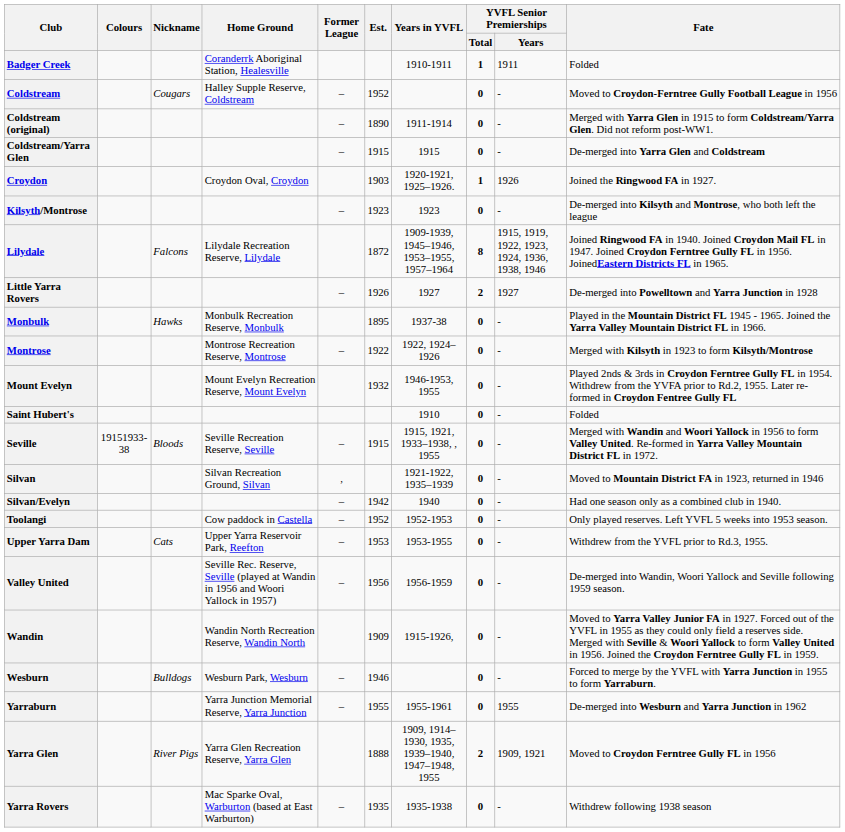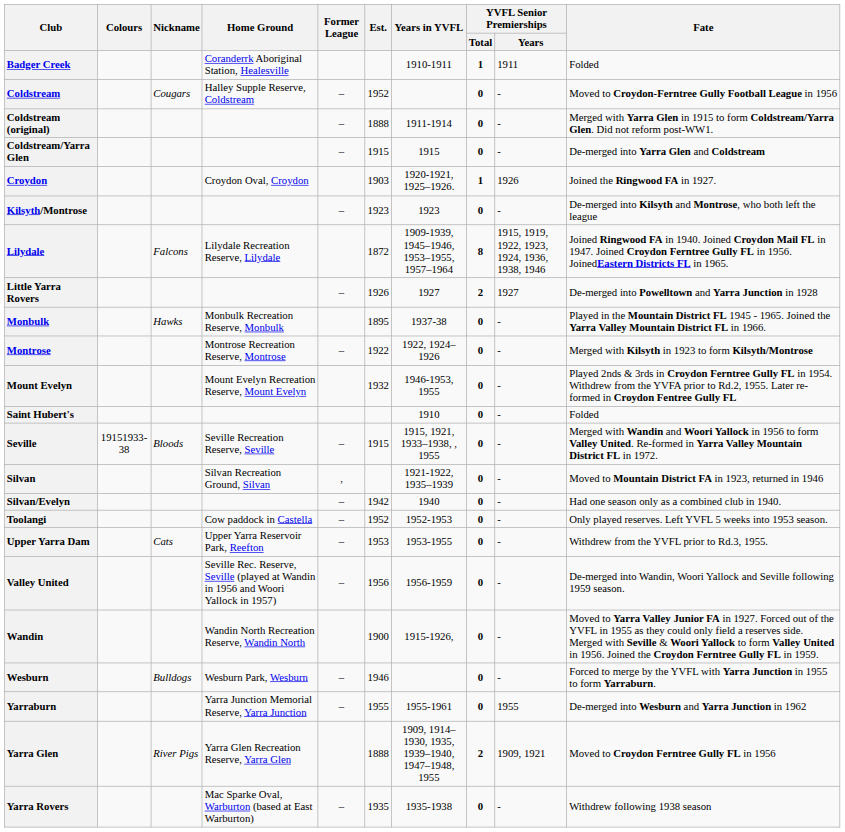 <table class="wikitable sortable" style="text-align:left;">
 <tr>
 <th rowspan="2">Club</th>
 <th rowspan="2">Colours</th>
 <th rowspan="2">Nickname</th>
 <th rowspan="2">Home Ground</th>
 <th rowspan="2">Former League</th>
 <th rowspan="2">Est.</th>
 <th rowspan="2">Years in YVFL</th>
 <th colspan="2">YVFL Senior Premierships</th>
 <th rowspan="2">Fate</th>
 </tr>
 <tr>
 <th>Total</th>
 <th>Years</th>
 </tr>
 <tr>
 <th style="text-align:left"><a href='#'>Badger Creek</a></th>
 <td></td>
 <td></td>
 <td><a href='#'>Coranderrk</a> Aboriginal Station, <a href='#'>Healesville</a></td>
 <td></td>
 <td></td>
 <td align="center">1910-1911</td>
 <td align="center"><strong>1</strong></td>
 <td>1911</td>
 <td>Folded</td>
 </tr>
 <tr>
 <th style="text-align:left"><a href='#'>Coldstream</a></th>
 <td></td>
 <td><em>Cougars</em></td>
 <td>Halley Supple Reserve, <a href='#'>Coldstream</a></td>
 <td align="center">–</td>
 <td align="center">1952</td>
 <td align="center"></td>
 <td align="center"><strong>0</strong></td>
 <td>-</td>
 <td>Moved to <strong>Croydon-Ferntree Gully Football League</strong> in 1956</td>
 </tr>
 <tr>
 <th style="text-align:left">Coldstream (original)</th>
 <td></td>
 <td></td>
 <td></td>
 <td align="center">–</td>
-<td align="center">1890</td>
+<td align="center">1888</td>
 <td align="center">1911-1914</td>
 <td align="center"><strong>0</strong></td>
 <td>-</td>
 <td>Merged with <strong>Yarra Glen</strong> in 1915 to form <strong>Coldstream/Yarra Glen</strong>. Did not reform post-WW1.</td>
 </tr>
 <tr>
 <th style="text-align:left">Coldstream/Yarra Glen</th>
 <td></td>
 <td></td>
 <td></td>
 <td align="center">–</td>
 <td align="center">1915</td>
 <td align="center">1915</td>
 <td align="center"><strong>0</strong></td>
 <td>-</td>
 <td>De-merged into <strong>Yarra Glen</strong> and <strong>Coldstream</strong></td>
 </tr>
 <tr>
 <th style="text-align:left"><a href='#'>Croydon</a></th>
 <td></td>
 <td></td>
 <td>Croydon Oval, <a href='#'>Croydon</a></td>
 <td align="center"></td>
 <td align="center">1903</td>
 <td align="center">1920-1921, 1925–1926.</td>
 <td align="center"><strong>1</strong></td>
 <td>1926</td>
 <td>Joined the <strong>Ringwood FA</strong> in 1927.</td>
 </tr>
 <tr>
 <th style="text-align:left"><a href='#'>Kilsyth</a>/Montrose</th>
 <td></td>
 <td></td>
 <td></td>
 <td align="center">–</td>
 <td align="center">1923</td>
 <td align="center">1923</td>
 <td align="center"><strong>0</strong></td>
 <td>-</td>
 <td>De-merged into <strong>Kilsyth</strong> and <strong>Montrose</strong>, who both left the league</td>
 </tr>
 <tr>
 <th style="text-align:left"><a href='#'>Lilydale</a></th>
 <td></td>
 <td><em>Falcons</em></td>
 <td>Lilydale Recreation Reserve, <a href='#'>Lilydale</a></td>
 <td align="center"></td>
 <td align="center">1872</td>
 <td align="center">1909-1939, 1945–1946, 1953–1955, 1957–1964</td>
 <td align="center"><strong>8</strong></td>
 <td>1915, 1919, 1922, 1923, 1924, 1936, 1938, 1946</td>
 <td>Joined <strong>Ringwood FA</strong> in 1940. Joined <strong>Croydon Mail FL</strong> in 1947. Joined <strong>Croydon Ferntree Gully FL</strong> in 1956. Joined<a href='#'><strong>Eastern Districts FL</strong></a> in 1965.</td>
 </tr>
 <tr>
 <th style="text-align:left">Little Yarra Rovers</th>
 <td></td>
 <td></td>
 <td></td>
 <td align="center">–</td>
 <td align="center">1926</td>
 <td align="center">1927</td>
 <td align="center"><strong>2</strong></td>
 <td>1927</td>
 <td>De-merged into <strong>Powelltown</strong> and <strong>Yarra Junction</strong> in 1928</td>
 </tr>
 <tr>
 <th style="text-align:left"><a href='#'>Monbulk</a></th>
 <td></td>
 <td><em>Hawks</em></td>
 <td>Monbulk Recreation Reserve, <a href='#'>Monbulk</a></td>
 <td align="center"></td>
 <td align="center">1895</td>
 <td align="center">1937-38</td>
 <td align="center"><strong>0</strong></td>
 <td>-</td>
 <td>Played in the <strong>Mountain District FL</strong> 1945 - 1965. Joined the <strong>Yarra Valley Mountain District FL</strong> in 1966.</td>
 </tr>
 <tr>
 <th style="text-align:left"><a href='#'>Montrose</a></th>
 <td></td>
 <td></td>
 <td>Montrose Recreation Reserve, <a href='#'>Montrose</a></td>
 <td align="center">–</td>
 <td align="center">1922</td>
 <td align="center">1922, 1924–1926</td>
 <td align="center"><strong>0</strong></td>
 <td>-</td>
 <td>Merged with <strong>Kilsyth</strong> in 1923 to form <strong>Kilsyth/Montrose</strong></td>
 </tr>
 <tr>
 <th style="text-align:left">Mount Evelyn</th>
 <td></td>
 <td></td>
 <td>Mount Evelyn Recreation Reserve, <a href='#'>Mount Evelyn</a></td>
 <td align="center"></td>
 <td align="center">1932</td>
 <td align="center">1946-1953, 1955</td>
 <td align="center"><strong>0</strong></td>
 <td>-</td>
 <td>Played 2nds & 3rds in <strong>Croydon Ferntree Gully FL</strong> in 1954. Withdrew from the YVFA prior to Rd.2, 1955. Later re-formed in <strong>Croydon Fentree Gully FL</strong></td>
 </tr>
 <tr>
 <th style="text-align:left">Saint Hubert's</th>
 <td></td>
 <td></td>
 <td></td>
 <td></td>
 <td></td>
 <td align="center">1910</td>
 <td align="center"><strong>0</strong></td>
 <td>-</td>
 <td>Folded</td>
 </tr>
 <tr>
 <th style="text-align:left">Seville</th>
 <td align="center">19151933-38</td>
 <td><em>Bloods</em></td>
 <td>Seville Recreation Reserve, <a href='#'>Seville</a></td>
 <td align="center">–</td>
 <td align="center">1915</td>
 <td align="center">1915, 1921, 1933–1938, , 1955</td>
 <td align="center"><strong>0</strong></td>
 <td>-</td>
 <td>Merged with <strong>Wandin</strong> and <strong>Woori Yallock</strong> in 1956 to form <strong>Valley United</strong>. Re-formed in <strong>Yarra Valley Mountain District FL</strong> in 1972.</td>
 </tr>
 <tr>
 <th style="text-align:left">Silvan</th>
 <td></td>
 <td></td>
 <td>Silvan Recreation Ground, <a href='#'>Silvan</a></td>
 <td align="center">, </td>
 <td></td>
 <td align="center">1921-1922, 1935–1939</td>
 <td align="center"><strong>0</strong></td>
 <td>-</td>
 <td>Moved to <strong>Mountain District FA</strong> in 1923, returned in 1946</td>
 </tr>
 <tr>
 <th style="text-align:left">Silvan/Evelyn</th>
 <td></td>
 <td></td>
 <td></td>
 <td align="center">–</td>
 <td align="center">1942</td>
 <td align="center">1940</td>
 <td align="center"><strong>0</strong></td>
 <td>-</td>
 <td>Had one season only as a combined club in 1940.</td>
 </tr>
 <tr>
 <th style="text-align:left">Toolangi</th>
 <td></td>
 <td></td>
 <td>Cow paddock in <a href='#'>Castella</a></td>
 <td align="center">–</td>
 <td align="center">1952</td>
 <td align="center">1952-1953</td>
 <td align="center"><strong>0</strong></td>
 <td>-</td>
 <td>Only played reserves. Left YVFL 5 weeks into 1953 season.</td>
 </tr>
 <tr>
 <th style="text-align:left">Upper Yarra Dam</th>
 <td></td>
 <td><em>Cats</em></td>
 <td>Upper Yarra Reservoir Park, <a href='#'>Reefton</a></td>
 <td align="center">–</td>
 <td align="center">1953</td>
 <td align="center">1953-1955</td>
 <td align="center"><strong>0</strong></td>
 <td>-</td>
 <td>Withdrew from the YVFL prior to Rd.3, 1955.</td>
 </tr>
 <tr>
 <th style="text-align:left">Valley United</th>
 <td></td>
 <td></td>
 <td>Seville Rec. Reserve, <a href='#'>Seville</a> (played at Wandin in 1956 and Woori Yallock in 1957)</td>
 <td align="center">–</td>
 <td align="center">1956</td>
 <td align="center">1956-1959</td>
 <td align="center"><strong>0</strong></td>
 <td>-</td>
 <td>De-merged into Wandin, Woori Yallock and Seville following 1959 season.</td>
 </tr>
 <tr>
 <th style="text-align:left">Wandin</th>
 <td></td>
 <td></td>
 <td>Wandin North Recreation Reserve, <a href='#'>Wandin North</a></td>
 <td align="center"></td>
-<td align="center">1909</td>
+<td align="center">1900</td>
 <td align="center">1915-1926, </td>
 <td align="center"><strong>0</strong></td>
 <td>-</td>
 <td>Moved to <strong>Yarra Valley Junior FA</strong> in 1927. Forced out of the YVFL in 1955 as they could only field a reserves side. Merged with <strong>Seville</strong> & <strong>Woori Yallock</strong> to form <strong>Valley United</strong> in 1956. Joined the <strong>Croydon Ferntree Gully FL</strong> in 1959.</td>
 </tr>
 <tr>
 <th style="text-align:left">Wesburn</th>
 <td></td>
 <td><em>Bulldogs</em></td>
 <td>Wesburn Park, <a href='#'>Wesburn</a></td>
 <td align="center">–</td>
 <td align="center">1946</td>
 <td align="center"></td>
 <td align="center"><strong>0</strong></td>
 <td>-</td>
 <td>Forced to merge by the YVFL with <strong>Yarra Junction</strong> in 1955 to form <strong>Yarraburn</strong>.</td>
 </tr>
 <tr>
 <th style="text-align:left">Yarraburn</th>
 <td></td>
 <td></td>
 <td>Yarra Junction Memorial Reserve, <a href='#'>Yarra Junction</a></td>
 <td align="center">–</td>
 <td align="center">1955</td>
 <td align="center">1955-1961</td>
 <td align="center"><strong>0</strong></td>
 <td>1955</td>
 <td>De-merged into <strong>Wesburn</strong> and <strong>Yarra Junction</strong> in 1962</td>
 </tr>
 <tr>
 <th style="text-align:left">Yarra Glen</th>
 <td></td>
 <td><em>River Pigs</em></td>
 <td>Yarra Glen Recreation Reserve, <a href='#'>Yarra Glen</a></td>
 <td align="center"></td>
 <td align="center">1888</td>
 <td align="center">1909, 1914–1930, 1935, 1939–1940, 1947–1948, 1955</td>
 <td align="center"><strong>2</strong></td>
 <td>1909, 1921</td>
 <td>Moved to <strong>Croydon Ferntree Gully FL</strong> in 1956</td>
 </tr>
 <tr>
 <th style="text-align:left">Yarra Rovers</th>
 <td></td>
 <td></td>
 <td>Mac Sparke Oval, <a href='#'>Warburton</a> (based at East Warburton)</td>
 <td align="center">–</td>
 <td align="center">1935</td>
 <td align="center">1935-1938</td>
 <td align="center"><strong>0</strong></td>
 <td>-</td>
 <td>Withdrew following 1938 season</td>
 </tr>
 </table>
